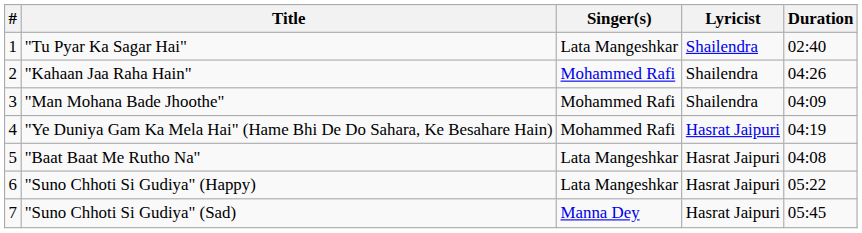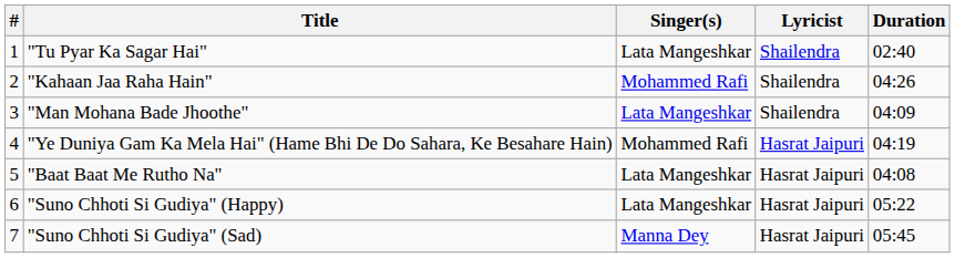 <table class="wikitable" style="font-size:95%;">
 <tr>
 <th>#</th>
 <th>Title</th>
 <th>Singer(s)</th>
 <th>Lyricist</th>
 <th>Duration</th>
 </tr>
 <tr>
 <td>1</td>
 <td>"Tu Pyar Ka Sagar Hai"</td>
 <td>Lata Mangeshkar</td>
 <td><a href='#'>Shailendra</a></td>
 <td>02:40</td>
 </tr>
 <tr>
 <td>2</td>
 <td>"Kahaan Jaa Raha Hain"</td>
 <td><a href='#'>Mohammed Rafi</a></td>
 <td>Shailendra</td>
 <td>04:26</td>
 </tr>
 <tr>
 <td>3</td>
 <td>"Man Mohana Bade Jhoothe"</td>
-<td>Mohammed Rafi</td>
+<td><a href='#'>Lata Mangeshkar</a></td>
 <td>Shailendra</td>
 <td>04:09</td>
 </tr>
 <tr>
 <td>4</td>
 <td>"Ye Duniya Gam Ka Mela Hai" (Hame Bhi De Do Sahara, Ke Besahare Hain)</td>
 <td>Mohammed Rafi</td>
 <td><a href='#'>Hasrat Jaipuri</a></td>
 <td>04:19</td>
 </tr>
 <tr>
 <td>5</td>
 <td>"Baat Baat Me Rutho Na"</td>
 <td>Lata Mangeshkar</td>
 <td>Hasrat Jaipuri</td>
 <td>04:08</td>
 </tr>
 <tr>
 <td>6</td>
 <td>"Suno Chhoti Si Gudiya" (Happy)</td>
 <td>Lata Mangeshkar</td>
 <td>Hasrat Jaipuri</td>
 <td>05:22</td>
 </tr>
 <tr>
 <td>7</td>
 <td>"Suno Chhoti Si Gudiya" (Sad)</td>
 <td><a href='#'>Manna Dey</a></td>
 <td>Hasrat Jaipuri</td>
 <td>05:45</td>
 </tr>
 </table>
